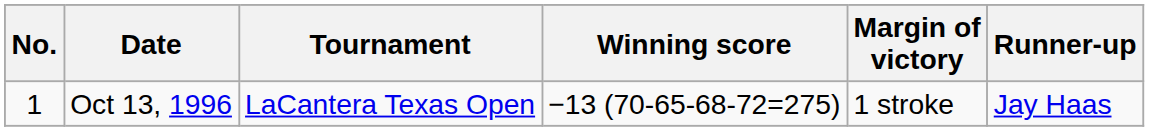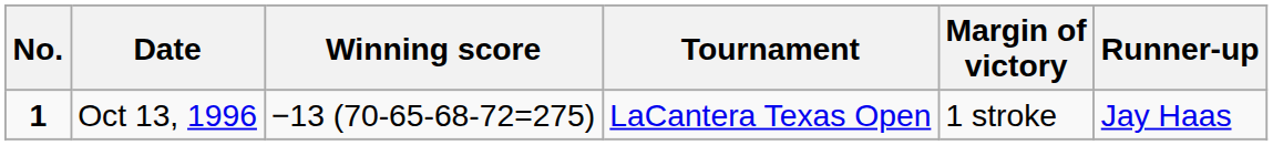 <table class="wikitable" style="font-size:95%;">
 <tr>
 <th>No.</th>
 <th>Date</th>
+<th>Winning score</th>
 <th>Tournament</th>
-<th>Winning score</th>
 <th>Margin of<br>victory</th>
 <th>Runner-up</th>
 </tr>
 <tr>
-<td align=center>1</td>
+<td align=center><strong>1</strong></td>
 <td>Oct 13, <a href='#'>1996</a></td>
+<td>−13 (70-65-68-72=275)</td>
 <td><a href='#'>LaCantera Texas Open</a></td>
-<td>−13 (70-65-68-72=275)</td>
 <td>1 stroke</td>
 <td> <a href='#'>Jay Haas</a></td>
 </tr>
 </table>
